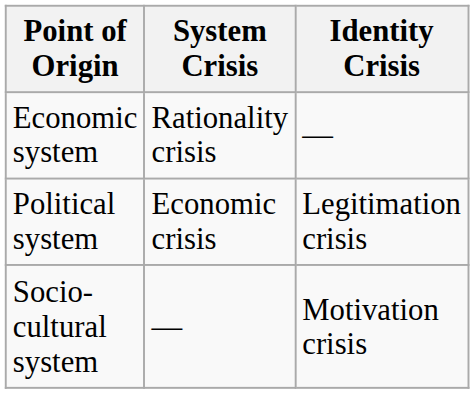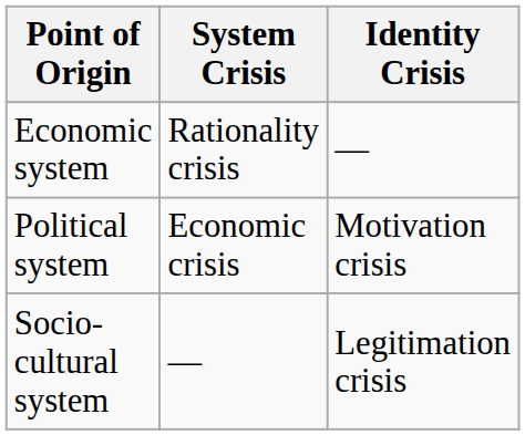 <table class="wikitable" align="left" style="width: 200px; height: 200px; margin: 15px" cellpadding=15px>
 <tr>
 <th>Point of Origin</th>
 <th>System Crisis</th>
 <th>Identity Crisis</th>
 </tr>
 <tr>
 <td>Economic system</td>
 <td>Rationality crisis</td>
 <td>—</td>
 </tr>
 <tr>
 <td>Political system</td>
 <td>Economic crisis</td>
-<td>Legitimation crisis</td>
+<td>Motivation crisis</td>
 </tr>
 <tr>
 <td>Socio-cultural system</td>
 <td>—</td>
-<td>Motivation crisis</td>
+<td>Legitimation crisis</td>
 </tr>
 </table>
